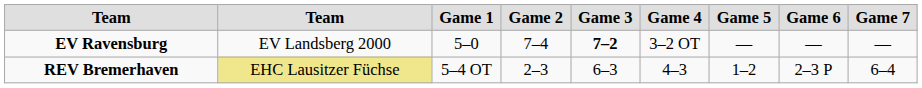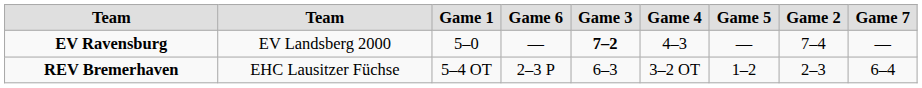 <table class="wikitable">
 <tr style="text-align:center; background:#dfdfdf;">
 <td style="width:200px; "><strong>Team</strong></td>
 <td style="width:200px; "><strong>Team</strong></td>
 <td style="width:60px; "><strong>Game 1</strong></td>
-<td style="width:60px; "><strong>Game 2</strong></td>
+<td style="width:60px; "><strong>Game 6</strong></td>
 <td style="width:60px; "><strong>Game 3</strong></td>
 <td style="width:60px; "><strong>Game 4</strong></td>
 <td style="width:60px; "><strong>Game 5</strong></td>
-<td style="width:60px; "><strong>Game 6</strong></td>
+<td style="width:60px; "><strong>Game 2</strong></td>
 <td style="width:60px; "><strong>Game 7</strong></td>
 </tr>
 <tr style="text-align:center;">
 <td><strong>EV Ravensburg</strong></td>
 <td>EV Landsberg 2000</td>
 <td>5–0</td>
+<td>—</td>
+<td><strong>7–2</strong></td>
+<td>4–3</td>
+<td>—</td>
 <td>7–4</td>
-<td><strong>7–2</strong></td>
-<td>3–2 OT</td>
-<td>—</td>
-<td>—</td>
 <td>—</td>
 </tr>
 <tr style="text-align:center;">
 <td><strong>REV Bremerhaven</strong></td>
-<td style="background: khaki;">EHC Lausitzer Füchse</td>
+<td>EHC Lausitzer Füchse</td>
 <td>5–4 OT</td>
+<td>2–3 P</td>
+<td>6–3</td>
+<td>3–2 OT</td>
+<td>1–2</td>
 <td>2–3</td>
-<td>6–3</td>
-<td>4–3</td>
-<td>1–2</td>
-<td>2–3 P</td>
 <td>6–4</td>
 </tr>
 </table>
